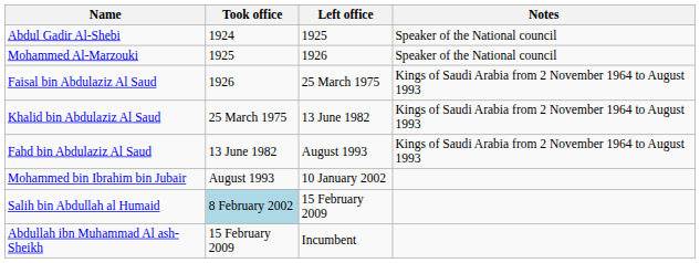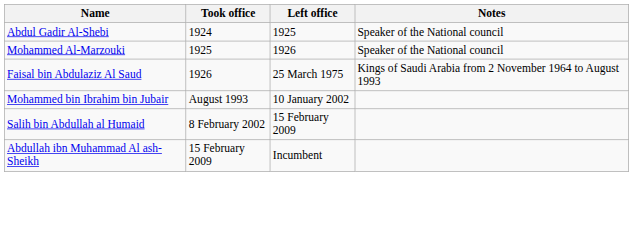 <table class="wikitable">
 <tr>
 <th>Name</th>
 <th>Took office</th>
 <th>Left office</th>
 <th>Notes</th>
 </tr>
 <tr>
 <td><a href='#'>Abdul Gadir Al-Shebi</a></td>
 <td>1924</td>
 <td>1925</td>
 <td>Speaker of the National council</td>
 </tr>
 <tr>
 <td><a href='#'>Mohammed Al-Marzouki</a></td>
 <td>1925</td>
 <td>1926</td>
 <td>Speaker of the National council</td>
 </tr>
 <tr>
 <td><a href='#'>Faisal bin Abdulaziz Al Saud</a></td>
 <td>1926</td>
 <td>25 March 1975</td>
 <td>Kings of Saudi Arabia from 2 November 1964 to August 1993</td>
 </tr>
 <tr>
-<td><a href='#'>Khalid bin Abdulaziz Al Saud</a></td>
-<td>25 March 1975</td>
-<td>13 June 1982</td>
-<td>Kings of Saudi Arabia from 2 November 1964 to August 1993</td>
-</tr>
-<tr>
-<td><a href='#'>Fahd bin Abdulaziz Al Saud</a></td>
-<td>13 June 1982</td>
-<td>August 1993</td>
-<td>Kings of Saudi Arabia from 2 November 1964 to August 1993</td>
-</tr>
-<tr>
 <td><a href='#'>Mohammed bin Ibrahim bin Jubair</a></td>
 <td>August 1993</td>
 <td>10 January 2002</td>
 <td></td>
 </tr>
 <tr>
 <td><a href='#'>Salih bin Abdullah al Humaid</a></td>
-<td style="background: lightblue;">8 February 2002</td>
+<td>8 February 2002</td>
 <td>15 February 2009</td>
 <td></td>
 </tr>
 <tr>
 <td><a href='#'>Abdullah ibn Muhammad Al ash-Sheikh</a></td>
 <td>15 February 2009</td>
 <td>Incumbent</td>
 <td></td>
 </tr>
 </table>
